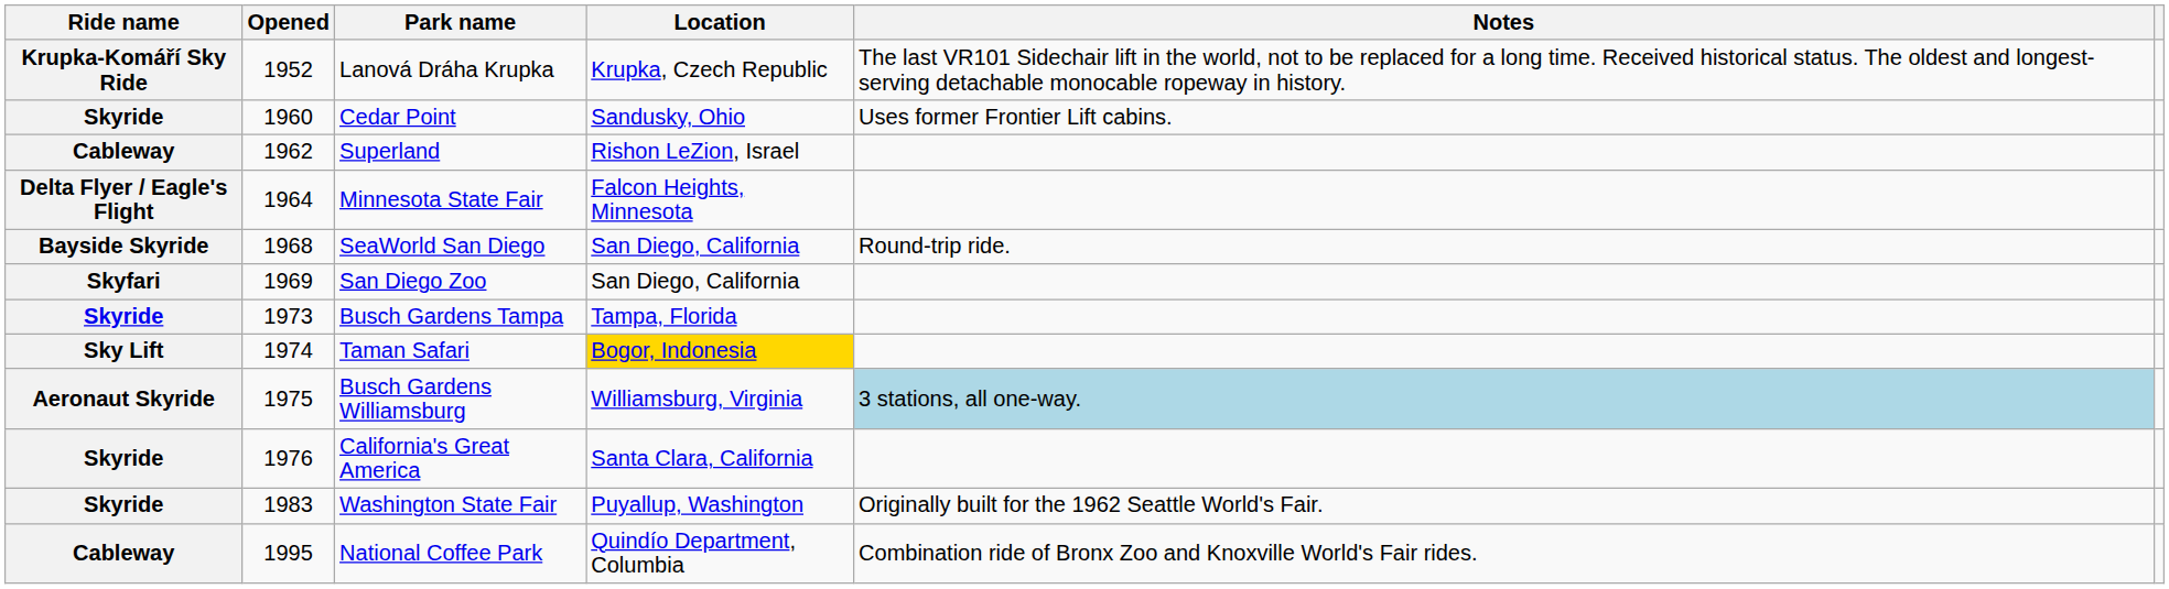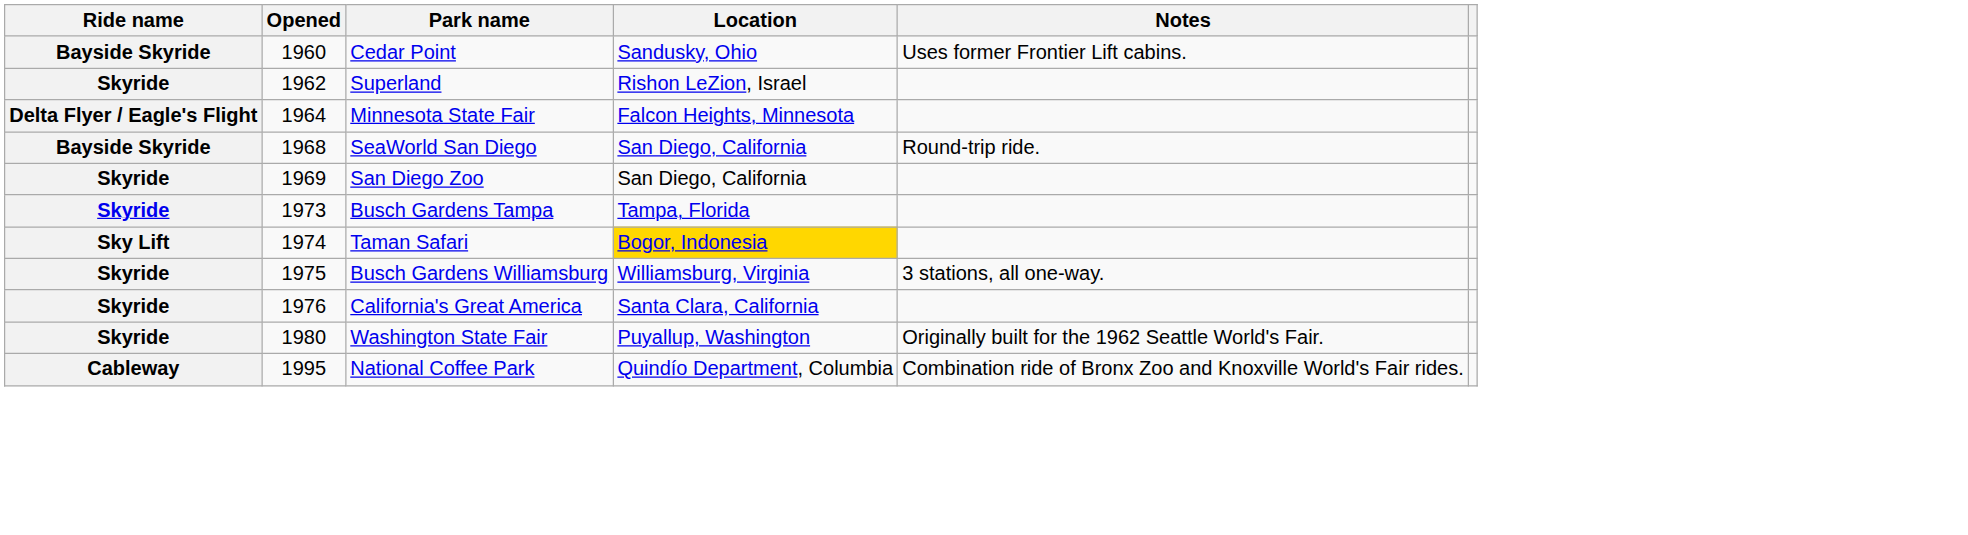 <table class="wikitable sortable plainrowheaders">
 <tr>
 <th scope="col">Ride name</th>
 <th scope="col">Opened</th>
 <th scope="col">Park name</th>
 <th scope="col">Location</th>
 <th scope="col" class=unsortable>Notes</th>
 <th scope="col" class=unsortable></th>
 </tr>
 <tr>
-<th scope="row">Krupka-Komáří Sky Ride</th>
-<td style="text-align:center">1952</td>
-<td>Lanová Dráha Krupka</td>
-<td><a href='#'>Krupka</a>, Czech Republic</td>
-<td>The last VR101 Sidechair lift in the world, not to be replaced for a long time. Received historical status. The oldest and longest-serving detachable monocable ropeway in history.</td>
-<td></td>
-</tr>
-<tr>
-<th scope="row">Skyride</th>
+<th scope="row">Bayside Skyride</th>
 <td style="text-align:center">1960</td>
 <td><a href='#'>Cedar Point</a></td>
 <td><a href='#'>Sandusky, Ohio</a></td>
 <td>Uses former Frontier Lift cabins.</td>
 <td style="text-align:center"></td>
 </tr>
 <tr>
-<th scope="row">Cableway</th>
+<th scope="row">Skyride</th>
 <td style="text-align:center">1962</td>
 <td><a href='#'>Superland</a></td>
 <td><a href='#'>Rishon LeZion</a>, Israel</td>
 <td></td>
 <td></td>
 </tr>
 <tr>
 <th scope="row">Delta Flyer / Eagle's Flight</th>
 <td style="text-align:center">1964</td>
 <td><a href='#'>Minnesota State Fair</a></td>
 <td><a href='#'>Falcon Heights, Minnesota</a></td>
 <td></td>
 </tr>
 <tr>
 <th scope="row">Bayside Skyride</th>
 <td style="text-align:center">1968</td>
 <td><a href='#'>SeaWorld San Diego</a></td>
 <td><a href='#'>San Diego, California</a></td>
 <td>Round-trip ride.</td>
 <td style="text-align:center"></td>
 </tr>
 <tr>
-<th scope="row">Skyfari</th>
+<th scope="row">Skyride</th>
 <td style="text-align:center">1969</td>
 <td><a href='#'>San Diego Zoo</a></td>
 <td>San Diego, California</td>
 <td></td>
 <td></td>
 </tr>
 <tr>
 <th scope="row"><a href='#'>Skyride</a></th>
 <td style="text-align:center">1973</td>
 <td><a href='#'>Busch Gardens Tampa</a></td>
 <td><a href='#'>Tampa, Florida</a></td>
 <td></td>
 <td style="text-align:center"></td>
 </tr>
 <tr>
 <th scope="row">Sky Lift</th>
 <td style="text-align:center">1974</td>
 <td><a href='#'>Taman Safari</a></td>
 <td style="background: gold;"><a href='#'>Bogor, Indonesia</a></td>
 <td></td>
 <td></td>
 </tr>
 <tr>
-<th scope="row">Aeronaut Skyride</th>
+<th scope="row">Skyride</th>
 <td style="text-align:center">1975</td>
 <td><a href='#'>Busch Gardens Williamsburg</a></td>
 <td><a href='#'>Williamsburg, Virginia</a></td>
-<td style="background: lightblue;">3 stations, all one-way.</td>
+<td>3 stations, all one-way.</td>
 <td></td>
 </tr>
 <tr>
 <th scope="row">Skyride</th>
 <td style="text-align:center">1976</td>
 <td><a href='#'>California's Great America</a></td>
 <td><a href='#'>Santa Clara, California</a></td>
 <td></td>
 <td></td>
 </tr>
 <tr>
 <th scope="row">Skyride</th>
-<td style="text-align:center">1983</td>
+<td style="text-align:center">1980</td>
 <td><a href='#'>Washington State Fair</a></td>
 <td><a href='#'>Puyallup, Washington</a></td>
 <td>Originally built for the 1962 Seattle World's Fair.</td>
 <td></td>
 </tr>
 <tr>
 <th scope="row">Cableway</th>
 <td style="text-align:center">1995</td>
 <td><a href='#'>National Coffee Park</a></td>
 <td><a href='#'>Quindío Department</a>, Columbia</td>
 <td>Combination ride of Bronx Zoo and Knoxville World's Fair rides.</td>
 <td></td>
 </tr>
 </table>
